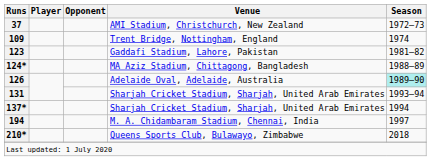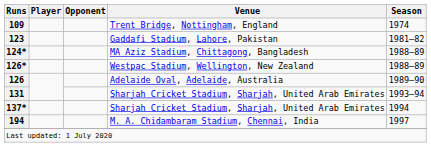 <table class="wikitable plainrowheaders sortable">
 <tr>
 <th scope=col>Runs</th>
 <th scope=col>Player</th>
 <th scope=col>Opponent</th>
 <th scope=col>Venue</th>
 <th scope=col>Season</th>
-</tr>
-<tr>
-<th>37</th>
-<td></td>
-<td></td>
-<td><a href='#'>AMI Stadium</a>, <a href='#'>Christchurch</a>, New Zealand</td>
-<td>1972–73</td>
 </tr>
 <tr>
 <th>109</th>
 <td></td>
 <td></td>
 <td><a href='#'>Trent Bridge</a>, <a href='#'>Nottingham</a>, England</td>
 <td>1974</td>
 </tr>
 <tr>
 <th>123</th>
 <td></td>
 <td></td>
 <td><a href='#'>Gaddafi Stadium</a>, <a href='#'>Lahore</a>, Pakistan</td>
 <td>1981–82</td>
 </tr>
 <tr>
 <th>124*</th>
 <td></td>
 <td></td>
 <td><a href='#'>MA Aziz Stadium</a>, <a href='#'>Chittagong</a>, Bangladesh</td>
 <td>1988–89</td>
 </tr>
 <tr>
+<th>126*</th>
+<td></td>
+<td></td>
+<td><a href='#'>Westpac Stadium</a>, <a href='#'>Wellington</a>, New Zealand</td>
+<td>1988–89</td>
+</tr>
+<tr>
 <th>126</th>
 <td rowspan=2></td>
 <td></td>
 <td><a href='#'>Adelaide Oval</a>, <a href='#'>Adelaide</a>, Australia</td>
-<td style="background: paleturquoise;">1989–90</td>
+<td>1989–90</td>
 </tr>
 <tr>
 <th>131</th>
 <td></td>
 <td><a href='#'>Sharjah Cricket Stadium</a>, <a href='#'>Sharjah</a>, United Arab Emirates</td>
 <td>1993–94</td>
 </tr>
 <tr>
 <th>137*</th>
 <td></td>
 <td></td>
 <td><a href='#'>Sharjah Cricket Stadium</a>, <a href='#'>Sharjah</a>, United Arab Emirates</td>
 <td>1994</td>
 </tr>
 <tr>
 <th>194</th>
 <td></td>
 <td></td>
 <td><a href='#'>M. A. Chidambaram Stadium</a>, <a href='#'>Chennai</a>, India</td>
 <td>1997</td>
 </tr>
 <tr>
-<th>210*</th>
-<td></td>
-<td></td>
-<td><a href='#'>Queens Sports Club</a>, <a href='#'>Bulawayo</a>, Zimbabwe</td>
-<td>2018</td>
-</tr>
-<tr>
 </tr>
 <tr class=sortbottom>
 <td colspan=5><small>Last updated: 1 July 2020</small></td>
 </tr>
 </table>
